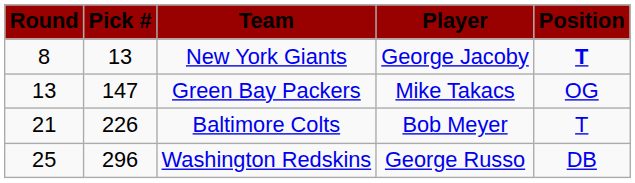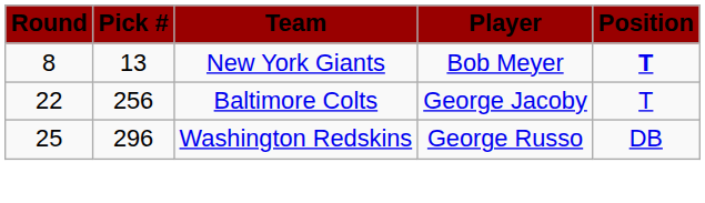 <table class="wikitable" style="text-align:center">
 <tr style="background:#900;">
 <td><strong><span>Round</span></strong></td>
 <td><strong><span>Pick #</span></strong></td>
 <td><strong><span>Team</span></strong></td>
 <td><strong><span>Player</span></strong></td>
 <td><strong><span>Position</span></strong></td>
 </tr>
 <tr>
 <td>8</td>
 <td align=center>13</td>
 <td><a href='#'>New York Giants</a></td>
-<td><a href='#'>George Jacoby</a></td>
+<td><a href='#'>Bob Meyer</a></td>
 <td><strong><a href='#'>T</a></strong></td>
 </tr>
 <tr>
-<td>13</td>
-<td align=center>147</td>
-<td><a href='#'>Green Bay Packers</a></td>
-<td><a href='#'>Mike Takacs</a></td>
-<td><a href='#'>OG</a></td>
-</tr>
-<tr>
-<td>21</td>
-<td align=center>226</td>
+<td>22</td>
+<td align=center>256</td>
 <td><a href='#'>Baltimore Colts</a></td>
-<td><a href='#'>Bob Meyer</a></td>
+<td><a href='#'>George Jacoby</a></td>
 <td><a href='#'>T</a></td>
 </tr>
 <tr>
 <td>25</td>
 <td align=center>296</td>
 <td><a href='#'>Washington Redskins</a></td>
 <td><a href='#'>George Russo</a></td>
 <td><a href='#'>DB</a></td>
 </tr>
 </table>
